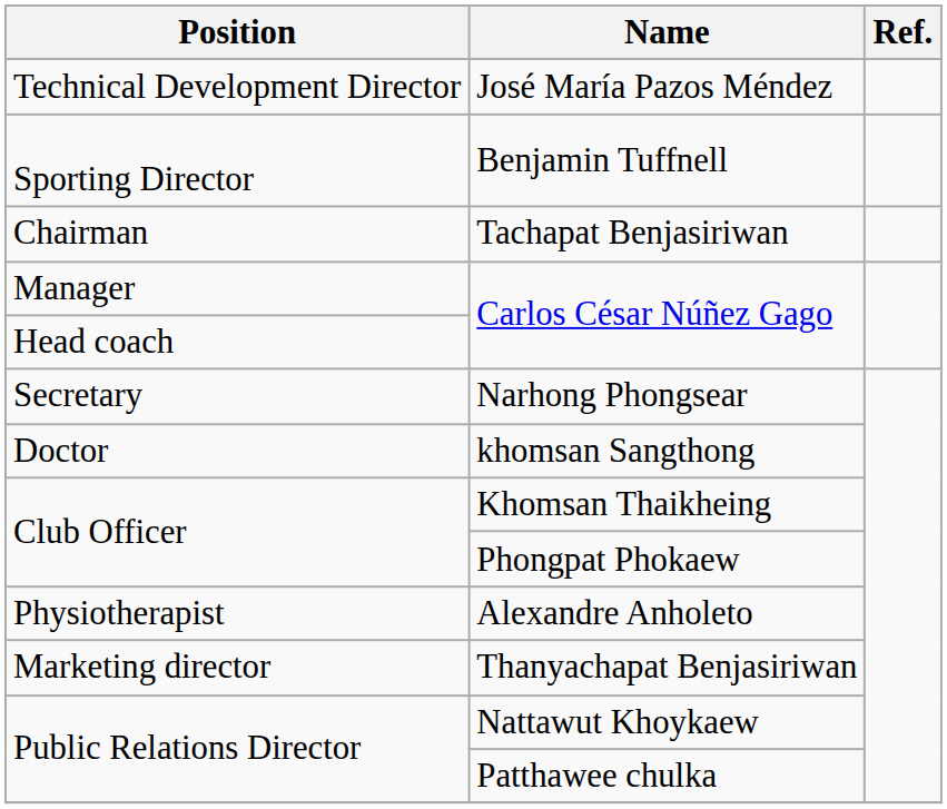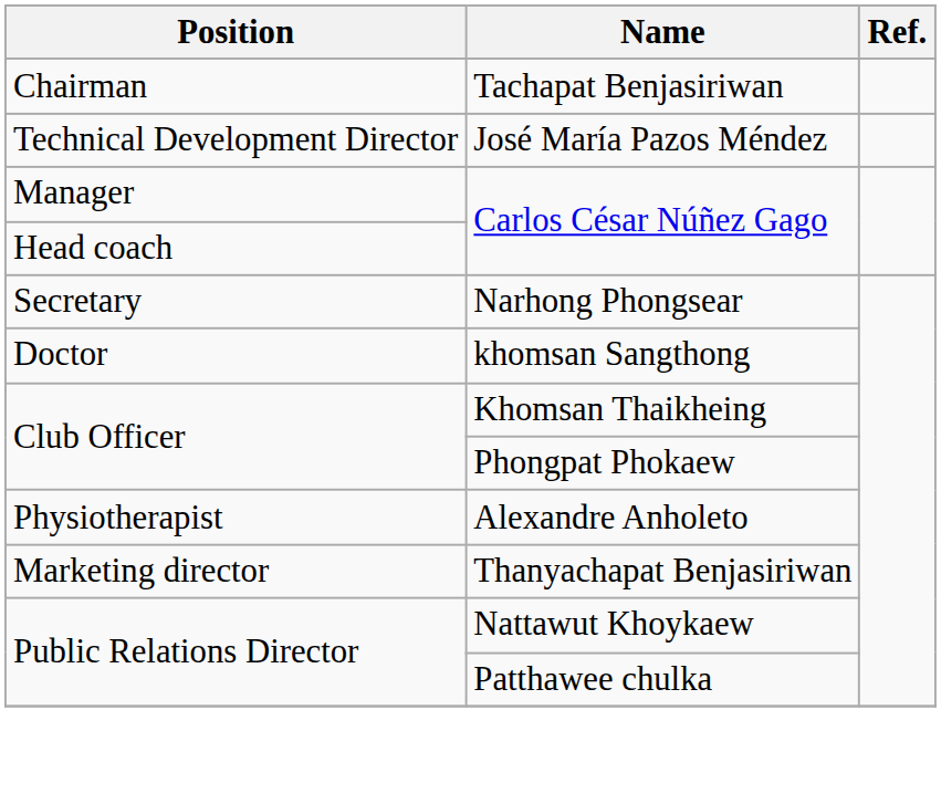 <table class="wikitable">
 <tr>
 <th>Position</th>
 <th>Name</th>
 <th>Ref.</th>
 </tr>
 <tr>
-<td>Technical Development Director</td>
-<td> José María Pazos Méndez</td>
+<td>Chairman</td>
+<td> Tachapat Benjasiriwan</td>
 <td style="text-align:center;"></td>
 </tr>
 <tr>
-<td><br>Sporting Director</td>
-<td> Benjamin Tuffnell</td>
-<td></td>
-</tr>
-<tr>
-<td>Chairman</td>
-<td> Tachapat Benjasiriwan</td>
+<td>Technical Development Director</td>
+<td> José María Pazos Méndez</td>
 <td style="text-align:center;"></td>
 </tr>
 <tr>
 <td>Manager</td>
 <td rowspan="2"> <a href='#'>Carlos César Núñez Gago</a></td>
 <td rowspan="2"></td>
 </tr>
 <tr>
 <td>Head coach</td>
 </tr>
 <tr>
 <td>Secretary</td>
 <td> Narhong Phongsear</td>
 <td rowspan="8" style="text-align:center;"></td>
 </tr>
 <tr>
 <td>Doctor</td>
 <td> khomsan Sangthong</td>
 </tr>
 <tr>
 <td rowspan="2">Club Officer</td>
 <td> Khomsan Thaikheing</td>
 </tr>
 <tr>
 <td> Phongpat Phokaew</td>
 </tr>
 <tr>
 <td>Physiotherapist</td>
 <td> Alexandre Anholeto</td>
 </tr>
 <tr>
 <td>Marketing director</td>
 <td> Thanyachapat Benjasiriwan</td>
 </tr>
 <tr>
 <td rowspan="2">Public Relations Director</td>
 <td> Nattawut Khoykaew</td>
 </tr>
 <tr>
 <td> Patthawee chulka</td>
 </tr>
 <tr>
 </tr>
 </table>
